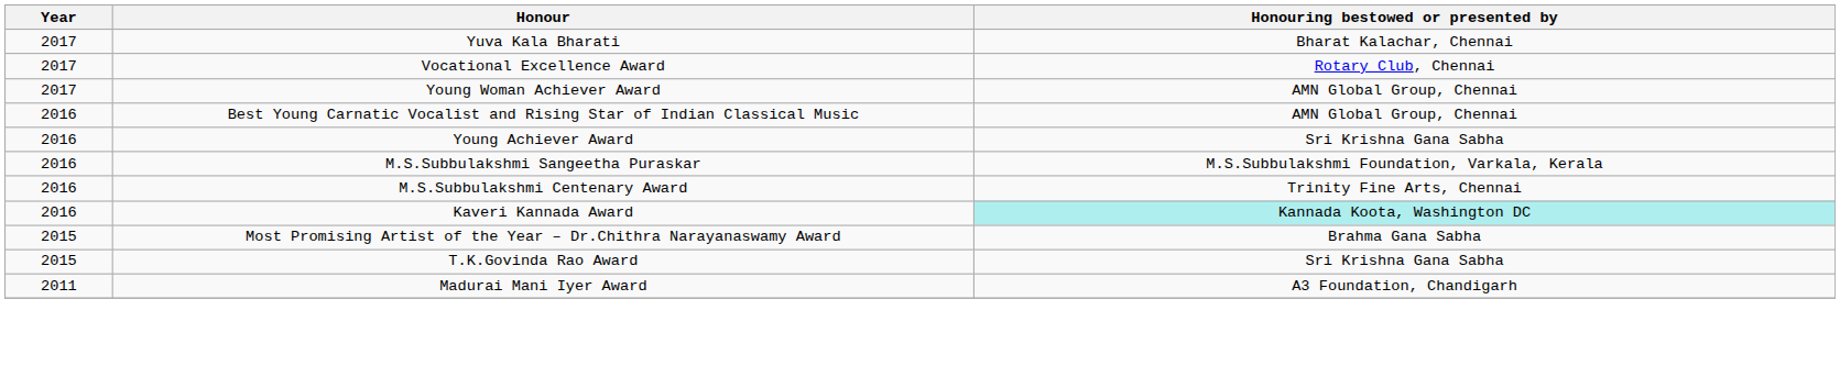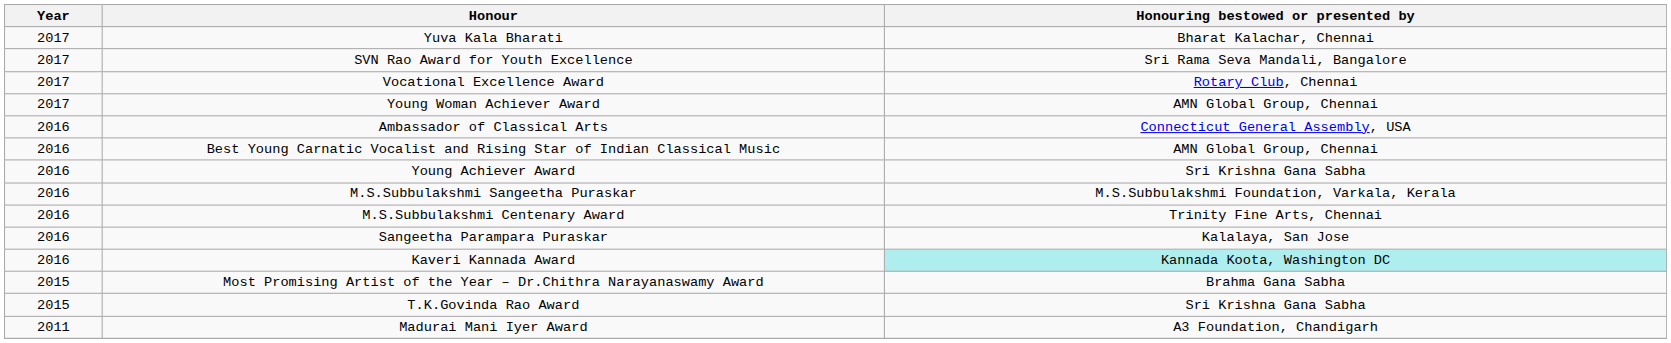 <table class="wikitable" style="width:100%;">
 <tr>
 <th width=5%>Year</th>
 <th style="width:40%;">Honour</th>
 <th style="width:40%;">Honouring bestowed or presented by</th>
 </tr>
 <tr>
 <td style="text-align:center;">2017</td>
 <td style="text-align:center;">Yuva Kala Bharati</td>
 <td style="text-align:center;">Bharat Kalachar, Chennai</td>
 </tr>
 <tr>
 <td style="text-align:center;">2017</td>
+<td style="text-align:center;">SVN Rao Award for Youth Excellence</td>
+<td style="text-align:center;">Sri Rama Seva Mandali, Bangalore</td>
+</tr>
+<tr>
+<td style="text-align:center;">2017</td>
 <td style="text-align:center;">Vocational Excellence Award</td>
 <td style="text-align:center;"><a href='#'>Rotary Club</a>, Chennai</td>
 </tr>
 <tr>
 <td style="text-align:center;">2017</td>
 <td style="text-align:center;">Young Woman Achiever Award</td>
 <td style="text-align:center;">AMN Global Group, Chennai</td>
+</tr>
+<tr>
+<td style="text-align:center;">2016</td>
+<td style="text-align:center;">Ambassador of Classical Arts</td>
+<td style="text-align:center;"><a href='#'>Connecticut General Assembly</a>, USA</td>
 </tr>
 <tr>
 <td style="text-align:center;">2016</td>
 <td style="text-align:center;">Best Young Carnatic Vocalist  and Rising Star of Indian Classical Music</td>
 <td style="text-align:center;">AMN Global Group, Chennai</td>
 </tr>
 <tr>
 <td style="text-align:center;">2016</td>
 <td style="text-align:center;">Young Achiever Award</td>
 <td style="text-align:center;">Sri Krishna Gana Sabha</td>
 </tr>
 <tr>
 <td style="text-align:center;">2016</td>
 <td style="text-align:center;">M.S.Subbulakshmi Sangeetha Puraskar</td>
 <td style="text-align:center;">M.S.Subbulakshmi Foundation, Varkala, Kerala</td>
 </tr>
 <tr>
 <td style="text-align:center;">2016</td>
 <td style="text-align:center;">M.S.Subbulakshmi Centenary Award</td>
 <td style="text-align:center;">Trinity Fine Arts, Chennai</td>
+</tr>
+<tr>
+<td style="text-align:center;">2016</td>
+<td style="text-align:center;">Sangeetha Parampara Puraskar</td>
+<td style="text-align:center;">Kalalaya, San Jose</td>
 </tr>
 <tr>
 <td style="text-align:center;">2016</td>
 <td style="text-align:center;">Kaveri Kannada Award</td>
 <td style="background: paleturquoise; text-align:center;">Kannada Koota, Washington DC</td>
 </tr>
 <tr>
 <td style="text-align:center;">2015</td>
 <td style="text-align:center;">Most Promising Artist of the Year – Dr.Chithra Narayanaswamy Award</td>
 <td style="text-align:center;">Brahma Gana Sabha</td>
 </tr>
 <tr>
 <td style="text-align:center;">2015</td>
 <td style="text-align:center;">T.K.Govinda Rao Award</td>
 <td style="text-align:center;">Sri Krishna Gana Sabha</td>
 </tr>
 <tr>
 <td style="text-align:center;">2011</td>
 <td style="text-align:center;">Madurai Mani Iyer Award</td>
 <td style="text-align:center;">A3 Foundation, Chandigarh</td>
 </tr>
 <tr>
 </tr>
 </table>
